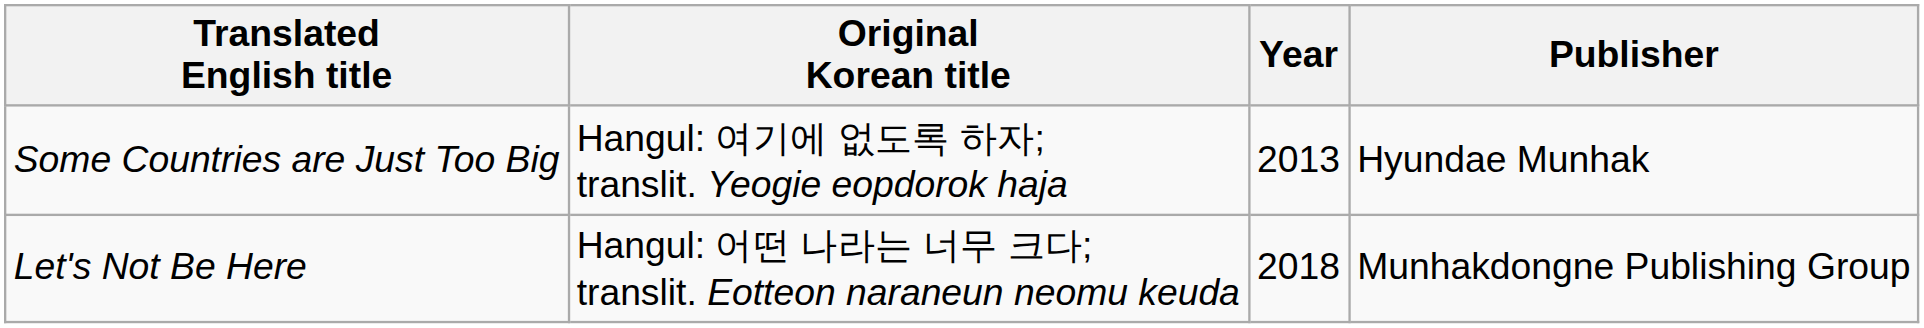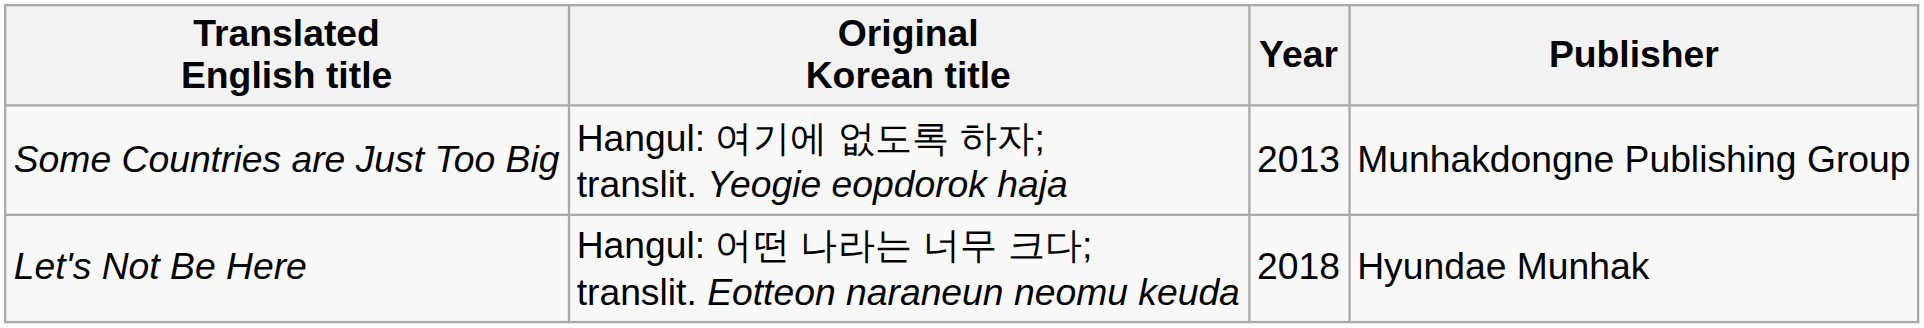 <table class="wikitable">
 <tr>
 <th>Translated <br>English title</th>
 <th>Original <br>Korean title</th>
 <th>Year</th>
 <th>Publisher</th>
 </tr>
 <tr>
 <td><em>Some Countries are Just Too Big</em></td>
 <td>Hangul: 여기에 없도록 하자; <br>translit. <em>Yeogie eopdorok haja</em></td>
 <td>2013</td>
-<td>Hyundae Munhak</td>
+<td>Munhakdongne Publishing Group</td>
 </tr>
 <tr>
 <td><em>Let's Not Be Here</em></td>
 <td>Hangul: 어떤 나라는 너무 크다; <br>translit. <em>Eotteon naraneun neomu keuda</em></td>
 <td>2018</td>
-<td>Munhakdongne Publishing Group</td>
+<td>Hyundae Munhak</td>
 </tr>
 </table>
